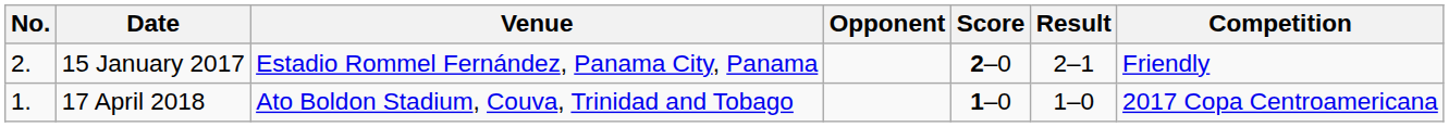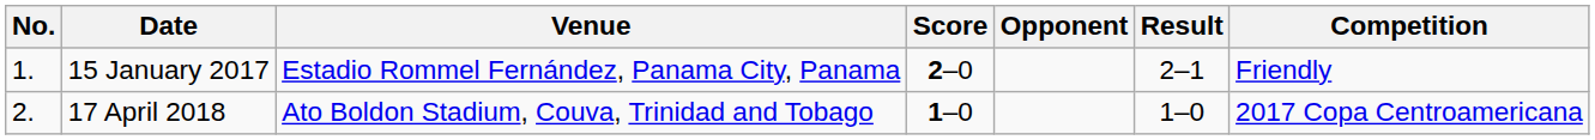 <table class="wikitable" style="font-size:100%;">
 <tr>
 <th>No.</th>
 <th>Date</th>
 <th>Venue</th>
+<th>Score</th>
 <th>Opponent</th>
-<th>Score</th>
 <th>Result</th>
 <th>Competition</th>
 </tr>
 <tr>
-<td>2.</td>
+<td>1.</td>
 <td>15 January 2017</td>
 <td><a href='#'>Estadio Rommel Fernández</a>, <a href='#'>Panama City</a>, <a href='#'>Panama</a></td>
+<td align=center><strong>2</strong>–0</td>
 <td></td>
-<td align=center><strong>2</strong>–0</td>
 <td align=center>2–1</td>
 <td><a href='#'>Friendly</a></td>
 </tr>
 <tr>
-<td>1.</td>
+<td>2.</td>
 <td>17 April 2018</td>
 <td><a href='#'>Ato Boldon Stadium</a>, <a href='#'>Couva</a>, <a href='#'>Trinidad and Tobago</a></td>
+<td align=center><strong>1</strong>–0</td>
 <td></td>
-<td align=center><strong>1</strong>–0</td>
 <td align=center>1–0</td>
 <td><a href='#'>2017 Copa Centroamericana</a></td>
 </tr>
 </table>
